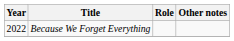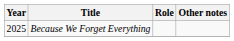 <table class="wikitable" style="font-size: 95%;">
 <tr>
 <th>Year</th>
 <th>Title</th>
 <th>Role</th>
 <th>Other notes</th>
 </tr>
 <tr>
-<td>2022</td>
+<td>2025</td>
 <td><em>Because We Forget Everything</em></td>
 <td></td>
 <td></td>
 </tr>
 <tr>
 </tr>
 </table>
